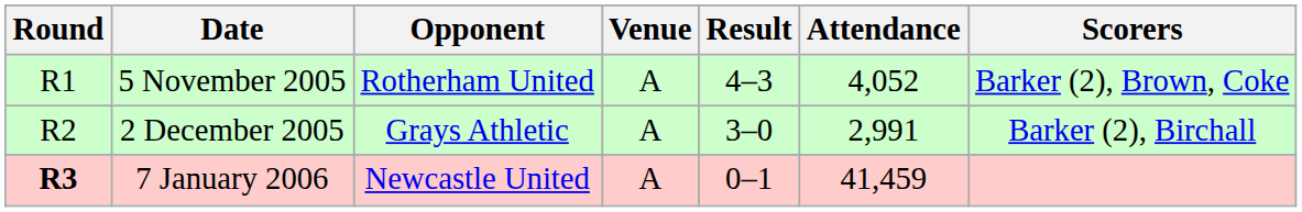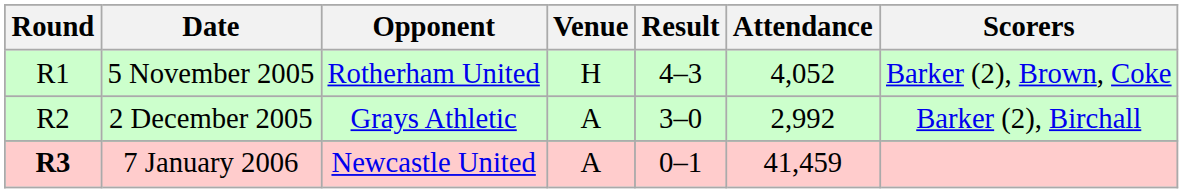 <table class= "wikitable " style="font-size:100%; text-align:center">
 <tr>
 <th>Round</th>
 <th>Date</th>
 <th>Opponent</th>
 <th>Venue</th>
 <th>Result</th>
 <th>Attendance</th>
 <th>Scorers</th>
 </tr>
 <tr style="background: #CCFFCC;">
 <td>R1</td>
 <td>5 November 2005</td>
 <td><a href='#'>Rotherham United</a></td>
-<td>A</td>
+<td>H</td>
 <td>4–3</td>
 <td>4,052</td>
 <td><a href='#'>Barker</a> (2), <a href='#'>Brown</a>, <a href='#'>Coke</a></td>
 </tr>
 <tr style="background: #CCFFCC;">
 <td>R2</td>
 <td>2 December 2005</td>
 <td><a href='#'>Grays Athletic</a></td>
 <td>A</td>
 <td>3–0</td>
-<td>2,991</td>
+<td>2,992</td>
 <td><a href='#'>Barker</a> (2), <a href='#'>Birchall</a></td>
 </tr>
 <tr style="background: #FFCCCC;">
 <td><strong>R3</strong></td>
 <td>7 January 2006</td>
 <td><a href='#'>Newcastle United</a></td>
 <td>A</td>
 <td>0–1</td>
 <td>41,459</td>
 <td></td>
 </tr>
 </table>
